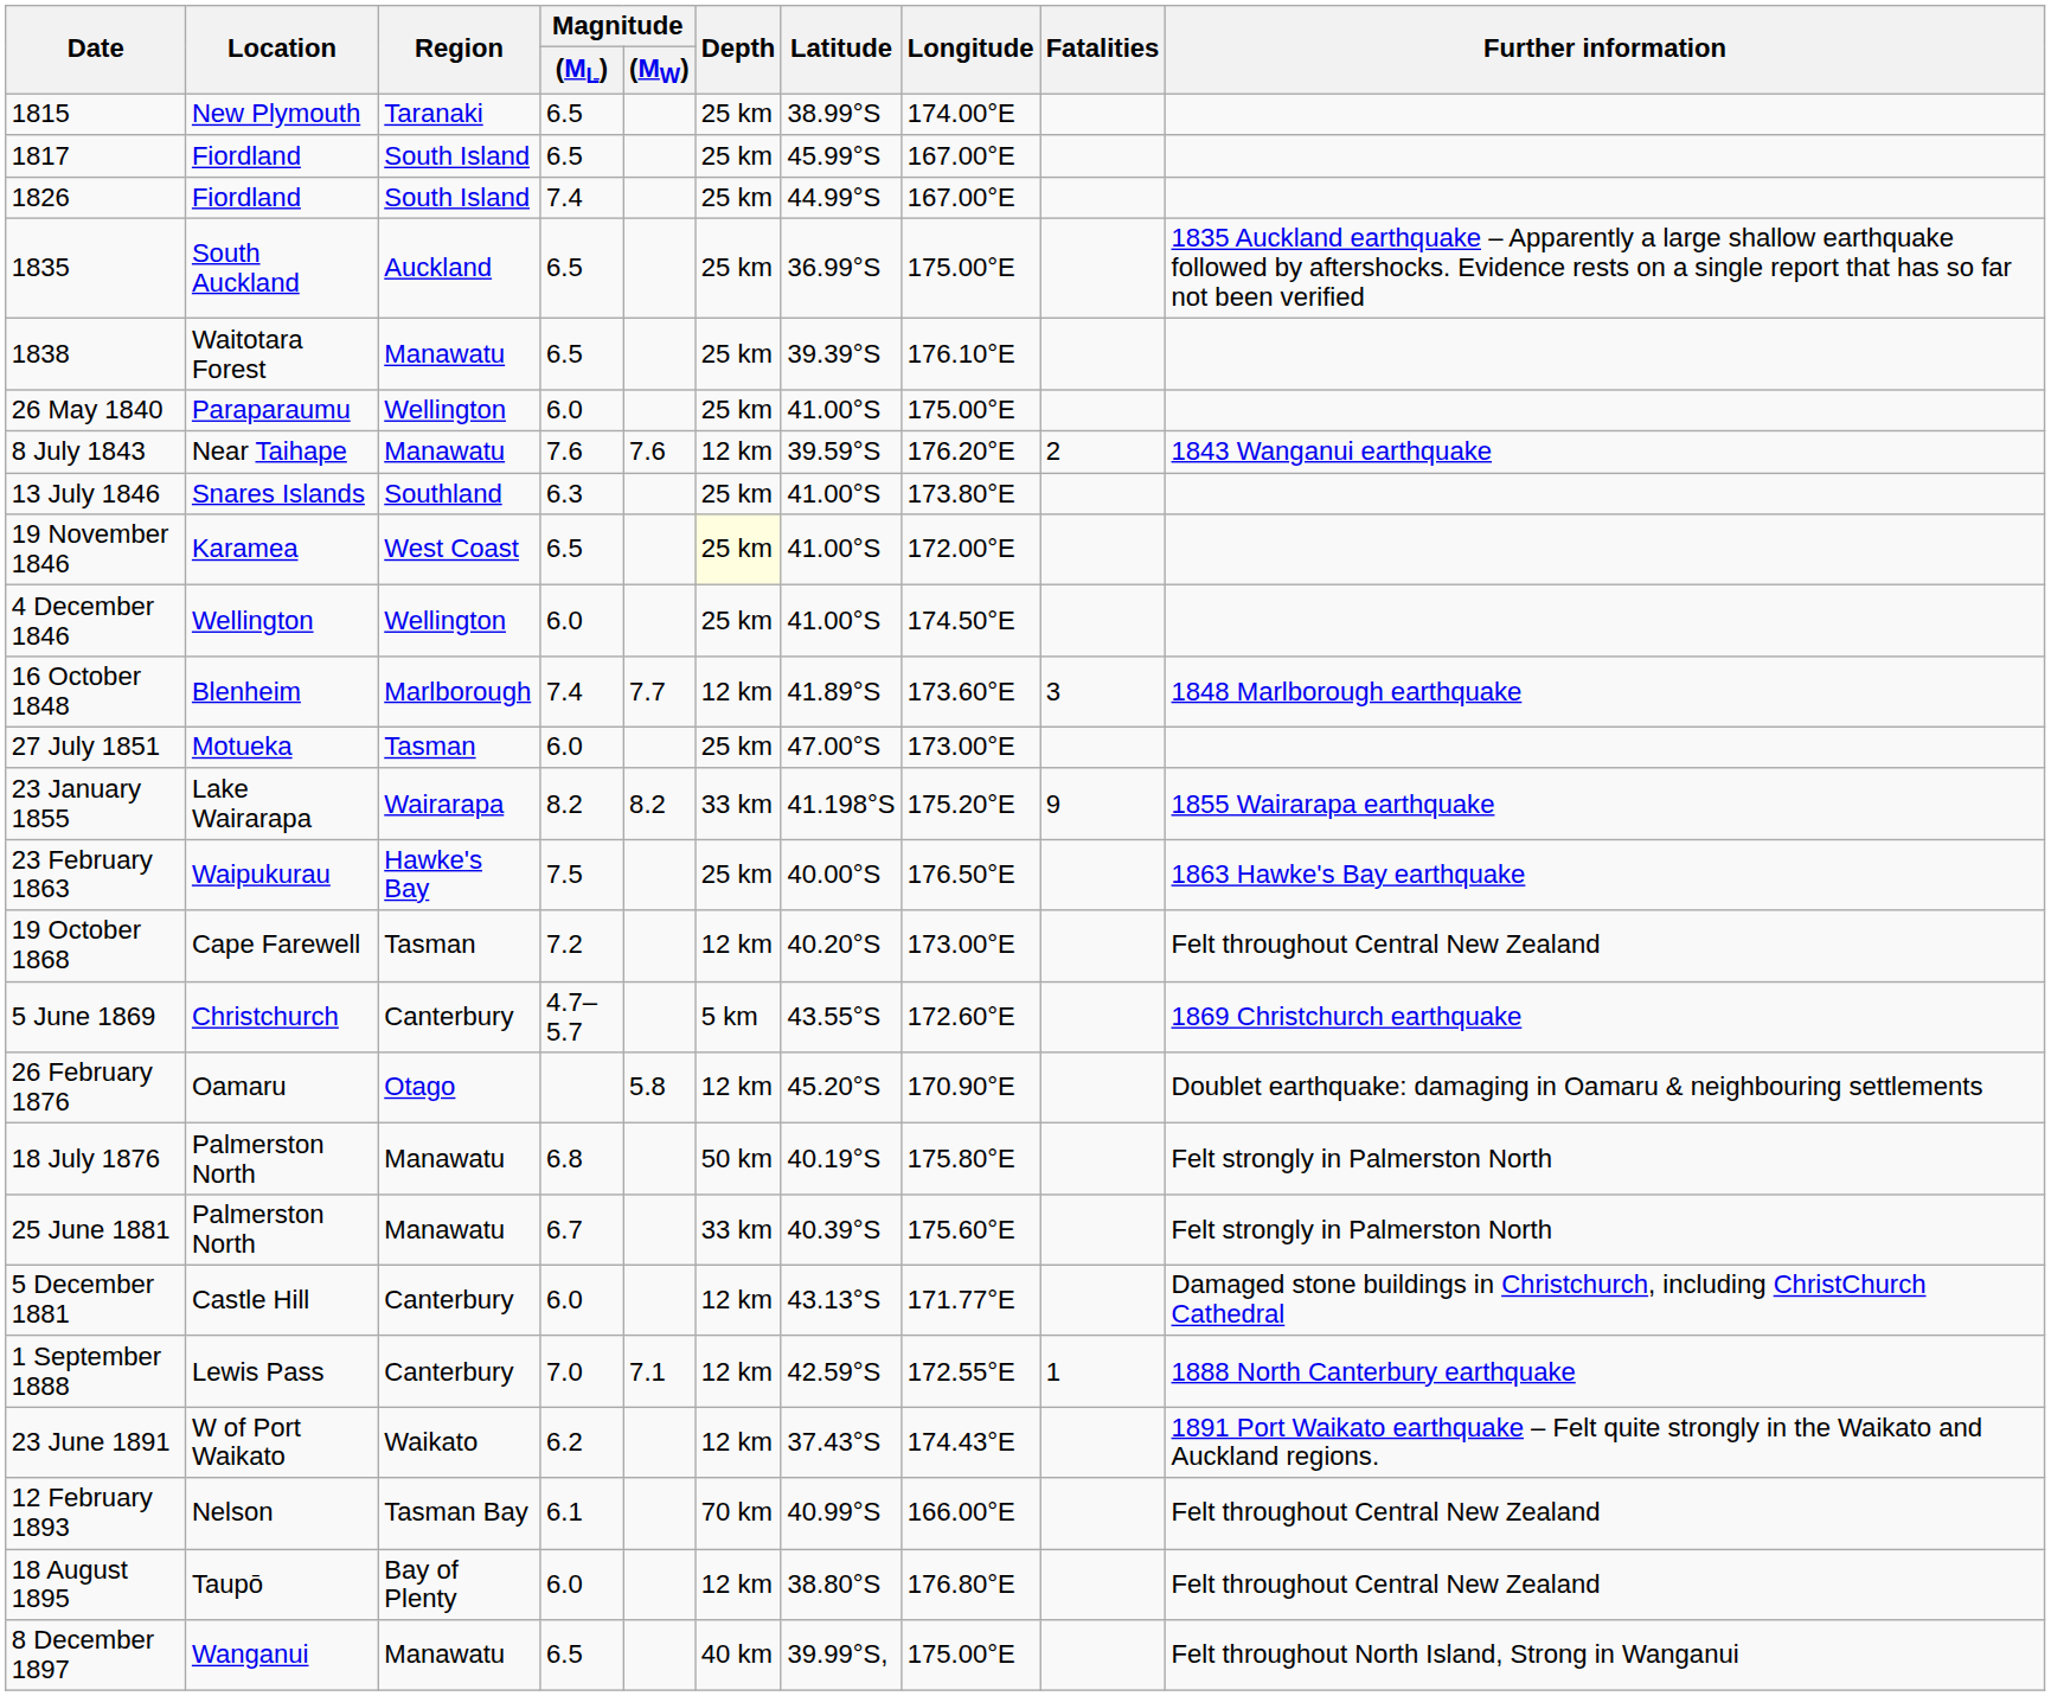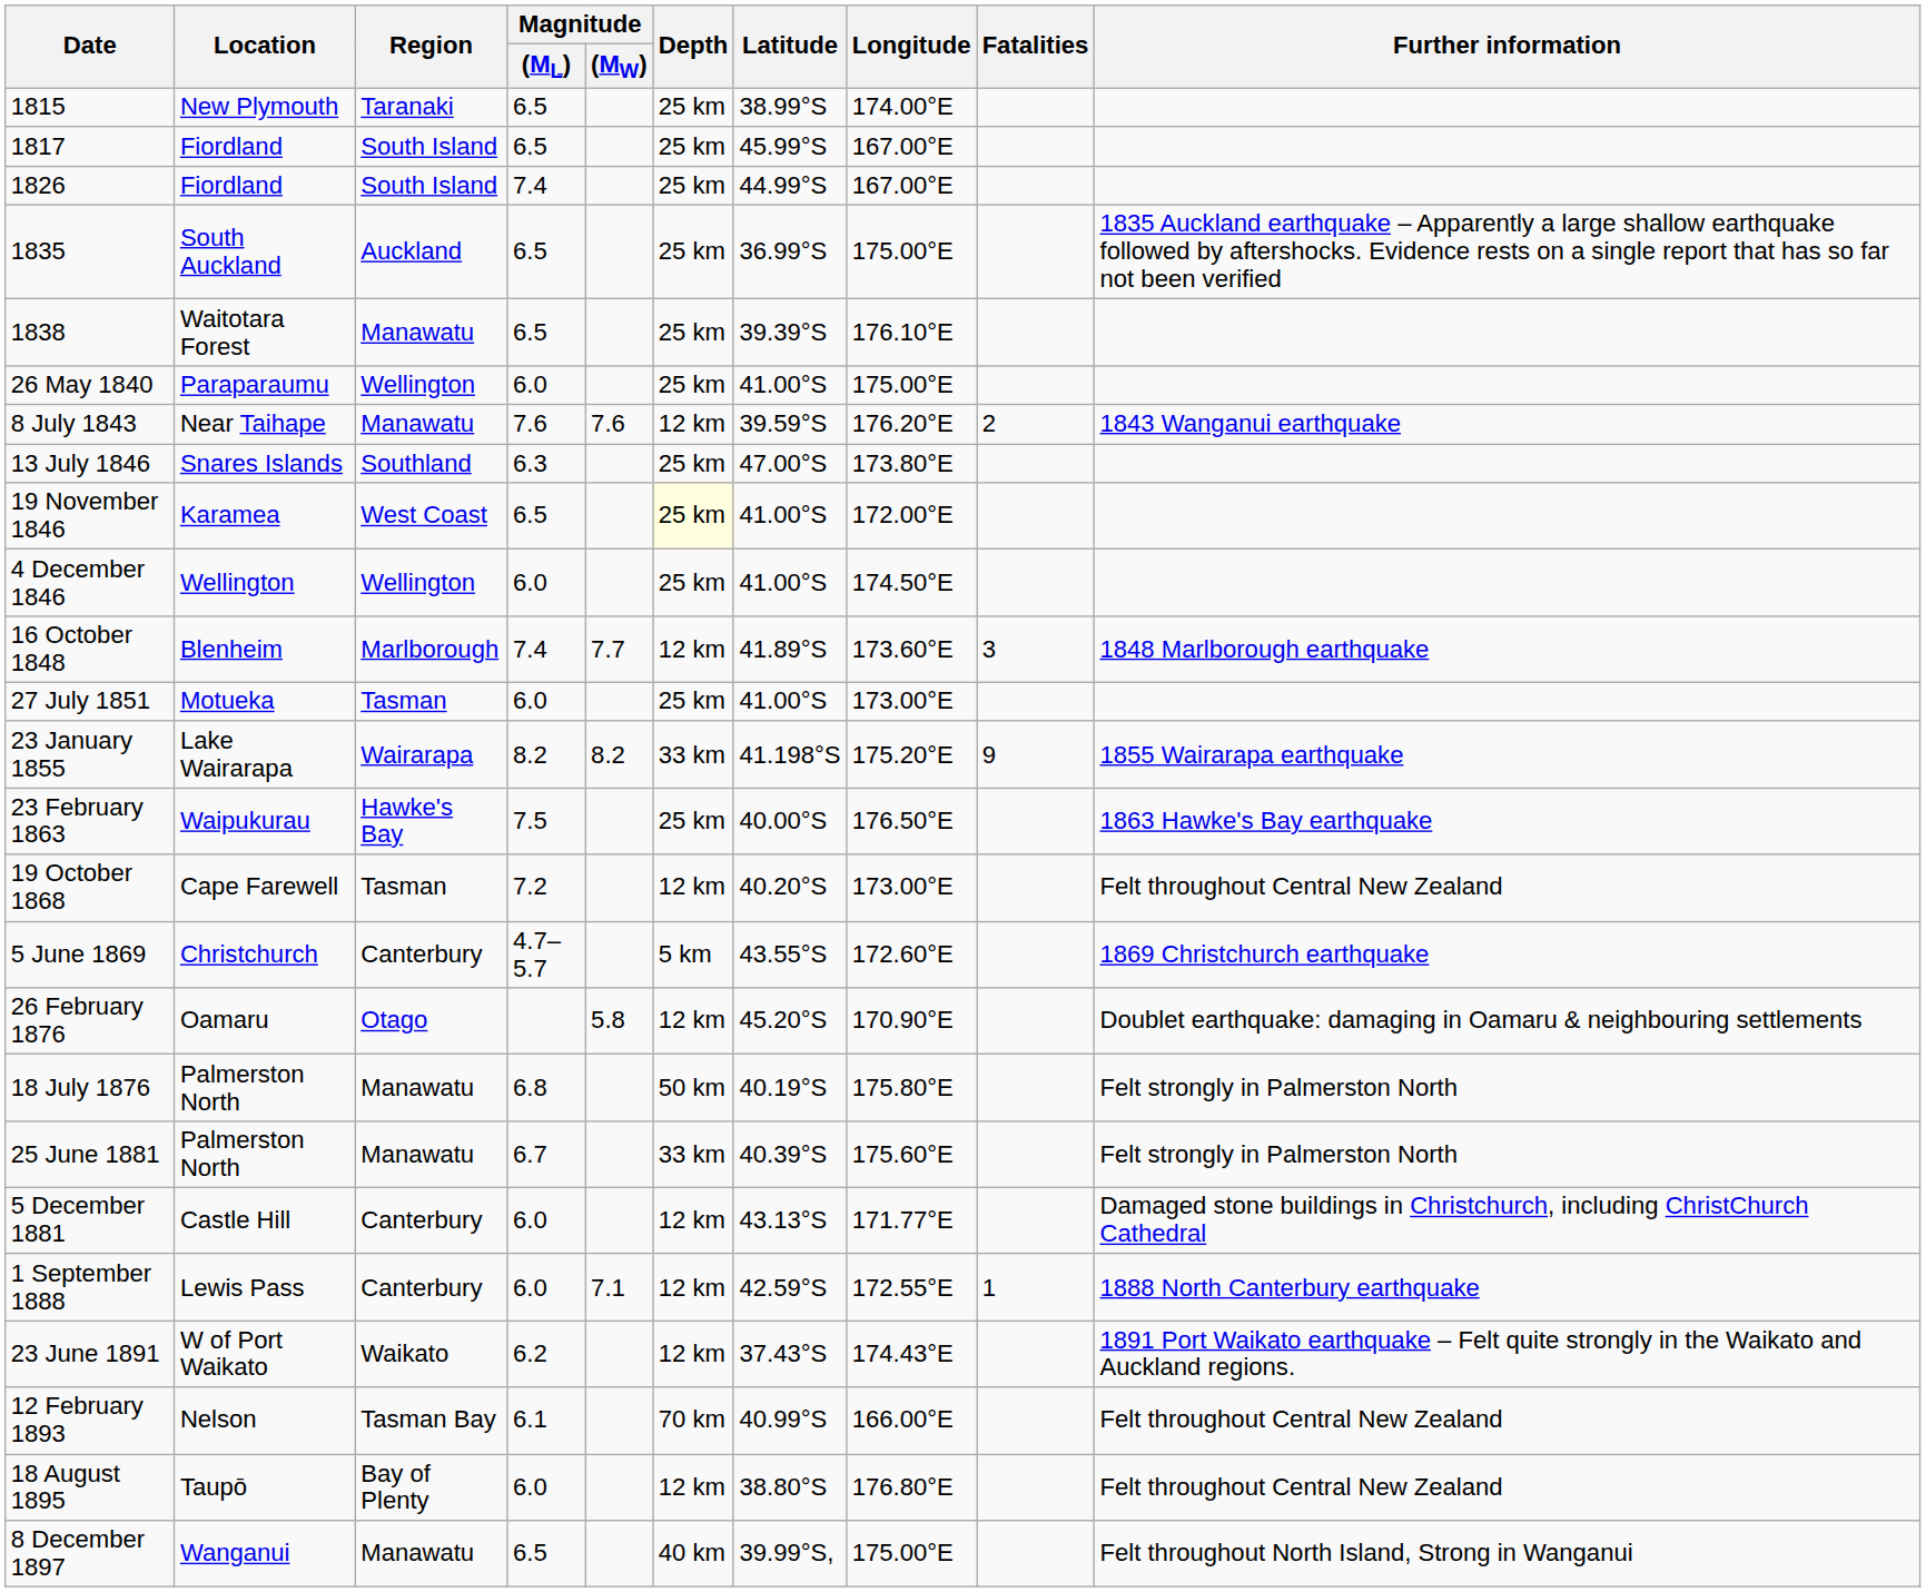 <table class="wikitable sortable" ;>
 <tr>
 <th rowspan=2>Date</th>
 <th rowspan=2>Location</th>
 <th rowspan=2>Region</th>
 <th colspan=2>Magnitude</th>
 <th rowspan=2>Depth</th>
 <th rowspan=2>Latitude</th>
 <th rowspan=2>Longitude</th>
 <th rowspan=2>Fatalities</th>
 <th rowspan=2 scope="col" class="unsortable">Further information</th>
 </tr>
 <tr>
 <th>(<a href='#'>M<sub>L</sub></a>)</th>
 <th>(<a href='#'>M<sub>W</sub></a>)</th>
 </tr>
 <tr>
 <td>1815</td>
 <td><a href='#'>New Plymouth</a></td>
 <td><a href='#'>Taranaki</a></td>
 <td>6.5</td>
 <td></td>
 <td>25 km</td>
 <td>38.99°S</td>
 <td>174.00°E</td>
 <td></td>
 <td></td>
 </tr>
 <tr>
 <td>1817</td>
 <td><a href='#'>Fiordland</a></td>
 <td><a href='#'>South Island</a></td>
 <td>6.5</td>
 <td></td>
 <td>25 km</td>
 <td>45.99°S</td>
 <td>167.00°E</td>
 <td></td>
 <td></td>
 </tr>
 <tr>
 <td>1826</td>
 <td><a href='#'>Fiordland</a></td>
 <td><a href='#'>South Island</a></td>
 <td>7.4</td>
 <td></td>
 <td>25 km</td>
 <td>44.99°S</td>
 <td>167.00°E</td>
 <td></td>
 <td></td>
 </tr>
 <tr>
 <td>1835</td>
 <td><a href='#'>South Auckland</a></td>
 <td><a href='#'>Auckland</a></td>
 <td>6.5</td>
 <td></td>
 <td>25 km</td>
 <td>36.99°S</td>
 <td>175.00°E</td>
 <td></td>
 <td><a href='#'>1835 Auckland earthquake</a> – Apparently a large shallow earthquake followed by aftershocks. Evidence rests on a single report that has so far not been verified</td>
 </tr>
 <tr>
 <td>1838</td>
 <td>Waitotara Forest</td>
 <td><a href='#'>Manawatu</a></td>
 <td>6.5</td>
 <td></td>
 <td>25 km</td>
 <td>39.39°S</td>
 <td>176.10°E</td>
 <td></td>
 <td></td>
 </tr>
 <tr>
 <td>26 May 1840</td>
 <td><a href='#'>Paraparaumu</a></td>
 <td><a href='#'>Wellington</a></td>
 <td>6.0</td>
 <td></td>
 <td>25 km</td>
 <td>41.00°S</td>
 <td>175.00°E</td>
 <td></td>
 <td></td>
 </tr>
 <tr>
 <td>8 July 1843</td>
 <td>Near <a href='#'>Taihape</a></td>
 <td><a href='#'>Manawatu</a></td>
 <td>7.6</td>
 <td>7.6</td>
 <td>12 km</td>
 <td>39.59°S</td>
 <td>176.20°E</td>
 <td>2</td>
 <td><a href='#'>1843 Wanganui earthquake</a></td>
 </tr>
 <tr>
 <td>13 July 1846</td>
 <td><a href='#'>Snares Islands</a></td>
 <td><a href='#'>Southland</a></td>
 <td>6.3</td>
 <td></td>
 <td>25 km</td>
-<td>41.00°S</td>
+<td>47.00°S</td>
 <td>173.80°E</td>
 <td></td>
 <td></td>
 </tr>
 <tr>
 <td>19 November 1846</td>
 <td><a href='#'>Karamea</a></td>
 <td><a href='#'>West Coast</a></td>
 <td>6.5</td>
 <td></td>
 <td style="background: lightyellow;">25 km</td>
 <td>41.00°S</td>
 <td>172.00°E</td>
 <td></td>
 <td></td>
 </tr>
 <tr>
 <td>4 December 1846</td>
 <td><a href='#'>Wellington</a></td>
 <td><a href='#'>Wellington</a></td>
 <td>6.0</td>
 <td></td>
 <td>25 km</td>
 <td>41.00°S</td>
 <td>174.50°E</td>
 <td></td>
 <td></td>
 </tr>
 <tr>
 <td>16 October 1848</td>
 <td><a href='#'>Blenheim</a></td>
 <td><a href='#'>Marlborough</a></td>
 <td>7.4</td>
 <td>7.7</td>
 <td>12 km</td>
 <td>41.89°S</td>
 <td>173.60°E</td>
 <td>3</td>
 <td><a href='#'>1848 Marlborough earthquake</a></td>
 </tr>
 <tr>
 <td>27 July 1851</td>
 <td><a href='#'>Motueka</a></td>
 <td><a href='#'>Tasman</a></td>
 <td>6.0</td>
 <td></td>
 <td>25 km</td>
-<td>47.00°S</td>
+<td>41.00°S</td>
 <td>173.00°E</td>
 <td></td>
 <td></td>
 </tr>
 <tr>
 <td>23 January 1855</td>
 <td>Lake Wairarapa</td>
 <td><a href='#'>Wairarapa</a></td>
 <td>8.2</td>
 <td>8.2</td>
 <td>33 km</td>
 <td>41.198°S</td>
 <td>175.20°E</td>
 <td>9</td>
 <td><a href='#'>1855 Wairarapa earthquake</a></td>
 </tr>
 <tr>
 <td>23 February 1863</td>
 <td><a href='#'>Waipukurau</a></td>
 <td><a href='#'>Hawke's Bay</a></td>
 <td>7.5</td>
 <td></td>
 <td>25 km</td>
 <td>40.00°S</td>
 <td>176.50°E</td>
 <td></td>
 <td><a href='#'>1863 Hawke's Bay earthquake</a></td>
 </tr>
 <tr>
 <td>19 October 1868</td>
 <td>Cape Farewell</td>
 <td>Tasman</td>
 <td>7.2</td>
 <td></td>
 <td>12 km</td>
 <td>40.20°S</td>
 <td>173.00°E</td>
 <td></td>
 <td>Felt throughout Central New Zealand</td>
 </tr>
 <tr>
 <td>5 June 1869</td>
 <td><a href='#'>Christchurch</a></td>
 <td>Canterbury</td>
 <td>4.7–5.7</td>
 <td></td>
 <td>5 km</td>
 <td>43.55°S</td>
 <td>172.60°E</td>
 <td></td>
 <td><a href='#'>1869 Christchurch earthquake</a></td>
 </tr>
 <tr>
 <td>26 February 1876</td>
 <td>Oamaru</td>
 <td><a href='#'>Otago</a></td>
 <td></td>
 <td>5.8</td>
 <td>12 km</td>
 <td>45.20°S</td>
 <td>170.90°E</td>
 <td></td>
 <td>Doublet earthquake: damaging in Oamaru & neighbouring settlements</td>
 </tr>
 <tr>
 <td>18 July 1876</td>
 <td>Palmerston North</td>
 <td>Manawatu</td>
 <td>6.8</td>
 <td></td>
 <td>50 km</td>
 <td>40.19°S</td>
 <td>175.80°E</td>
 <td></td>
 <td>Felt strongly in Palmerston North</td>
 </tr>
 <tr>
 <td>25 June 1881</td>
 <td>Palmerston North</td>
 <td>Manawatu</td>
 <td>6.7</td>
 <td></td>
 <td>33 km</td>
 <td>40.39°S</td>
 <td>175.60°E</td>
 <td></td>
 <td>Felt strongly in Palmerston North</td>
 </tr>
 <tr>
 <td>5 December 1881</td>
 <td>Castle Hill</td>
 <td>Canterbury</td>
 <td>6.0</td>
 <td></td>
 <td>12 km</td>
 <td>43.13°S</td>
 <td>171.77°E</td>
 <td></td>
 <td>Damaged stone buildings in <a href='#'>Christchurch</a>, including <a href='#'>ChristChurch Cathedral</a></td>
 </tr>
 <tr>
 <td>1 September 1888</td>
 <td>Lewis Pass</td>
 <td>Canterbury</td>
-<td>7.0</td>
+<td>6.0</td>
 <td>7.1</td>
 <td>12 km</td>
 <td>42.59°S</td>
 <td>172.55°E</td>
 <td>1</td>
 <td><a href='#'>1888 North Canterbury earthquake</a></td>
 </tr>
 <tr>
 <td>23 June 1891</td>
 <td>W of Port Waikato</td>
 <td>Waikato</td>
 <td>6.2</td>
 <td></td>
 <td>12 km</td>
 <td>37.43°S</td>
 <td>174.43°E</td>
 <td></td>
 <td><a href='#'>1891 Port Waikato earthquake</a> – Felt quite strongly in the Waikato and Auckland regions.</td>
 </tr>
 <tr>
 <td>12 February 1893</td>
 <td>Nelson</td>
 <td>Tasman Bay</td>
 <td>6.1</td>
 <td></td>
 <td>70 km</td>
 <td>40.99°S</td>
 <td>166.00°E</td>
 <td></td>
 <td>Felt throughout Central New Zealand</td>
 </tr>
 <tr>
 <td>18 August 1895</td>
 <td>Taupō</td>
 <td>Bay of Plenty</td>
 <td>6.0</td>
 <td></td>
 <td>12 km</td>
 <td>38.80°S</td>
 <td>176.80°E</td>
 <td></td>
 <td>Felt throughout Central New Zealand</td>
 </tr>
 <tr>
 <td>8 December 1897</td>
 <td><a href='#'>Wanganui</a></td>
 <td>Manawatu</td>
 <td>6.5</td>
 <td></td>
 <td>40 km</td>
 <td>39.99°S,</td>
 <td>175.00°E</td>
 <td></td>
 <td>Felt throughout North Island, Strong in Wanganui</td>
 </tr>
 </table>
